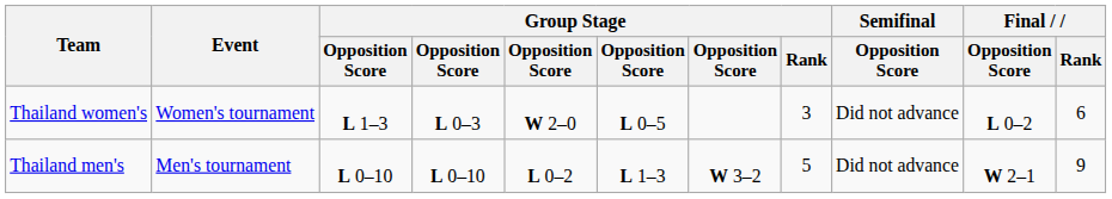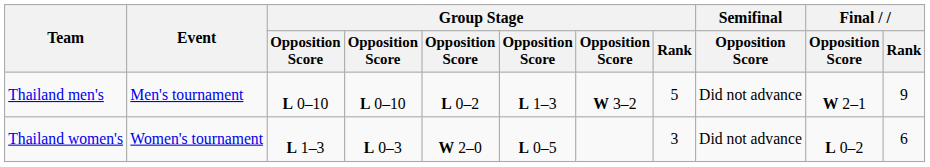 <table class=wikitable style=font-size:90%;text-align:center>
 <tr>
 <th rowspan=2>Team</th>
 <th rowspan=2>Event</th>
 <th colspan=6>Group Stage</th>
 <th>Semifinal</th>
 <th colspan=2>Final /  / </th>
 </tr>
 <tr style=font-size:95%>
 <th>Opposition<br>Score</th>
 <th>Opposition<br>Score</th>
 <th>Opposition<br>Score</th>
 <th>Opposition<br>Score</th>
 <th>Opposition<br>Score</th>
 <th>Rank</th>
 <th>Opposition<br>Score</th>
 <th>Opposition<br>Score</th>
 <th>Rank</th>
 </tr>
 <tr>
+<td align=left><a href='#'>Thailand men's</a></td>
+<td align=left><a href='#'>Men's tournament</a></td>
+<td><br><strong>L</strong> 0–10</td>
+<td><br><strong>L</strong> 0–10</td>
+<td><br><strong>L</strong> 0–2</td>
+<td><br><strong>L</strong> 1–3</td>
+<td><br><strong>W</strong> 3–2</td>
+<td>5</td>
+<td>Did not advance</td>
+<td><br><strong>W</strong> 2–1</td>
+<td>9</td>
+</tr>
+<tr>
 <td align=left><a href='#'>Thailand women's</a></td>
 <td align=left><a href='#'>Women's tournament</a></td>
 <td><br><strong>L</strong> 1–3</td>
 <td><br><strong>L</strong> 0–3</td>
 <td><br><strong>W</strong> 2–0</td>
 <td><br><strong>L</strong> 0–5</td>
 <td></td>
 <td>3</td>
 <td>Did not advance</td>
 <td><br><strong>L</strong> 0–2</td>
 <td>6</td>
 </tr>
-<tr>
-<td align=left><a href='#'>Thailand men's</a></td>
-<td align=left><a href='#'>Men's tournament</a></td>
-<td><br><strong>L</strong> 0–10</td>
-<td><br><strong>L</strong> 0–10</td>
-<td><br><strong>L</strong> 0–2</td>
-<td><br><strong>L</strong> 1–3</td>
-<td><br><strong>W</strong> 3–2</td>
-<td>5</td>
-<td>Did not advance</td>
-<td><br><strong>W</strong> 2–1</td>
-<td>9</td>
-</tr>
 </table>
